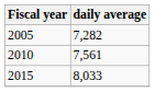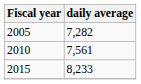 <table class="wikitable">
 <tr>
 <th>Fiscal year</th>
 <th>daily average</th>
 </tr>
 <tr>
 <td>2005</td>
 <td>7,282</td>
 </tr>
 <tr>
 <td>2010</td>
 <td>7,561</td>
 </tr>
 <tr>
 <td>2015</td>
-<td>8,033</td>
+<td>8,233</td>
 </tr>
 <tr>
 </tr>
 </table>
